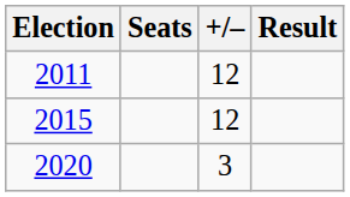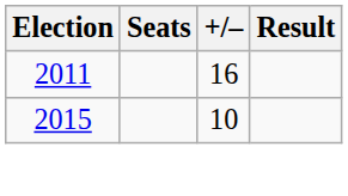 <table class=wikitable style=text-align:center>
 <tr>
 <th>Election</th>
 <th>Seats</th>
 <th>+/–</th>
 <th>Result</th>
 </tr>
 <tr>
 <td><a href='#'>2011</a></td>
 <td></td>
-<td> 12</td>
+<td> 16</td>
 <td></td>
 </tr>
 <tr>
 <td><a href='#'>2015</a></td>
 <td></td>
-<td> 12</td>
-<td></td>
-</tr>
-<tr>
-<td><a href='#'>2020</a></td>
-<td></td>
-<td> 3</td>
+<td> 10</td>
 <td></td>
 </tr>
 </table>
